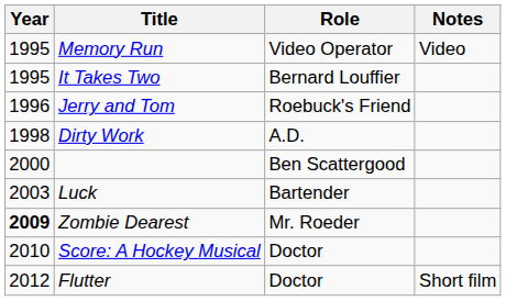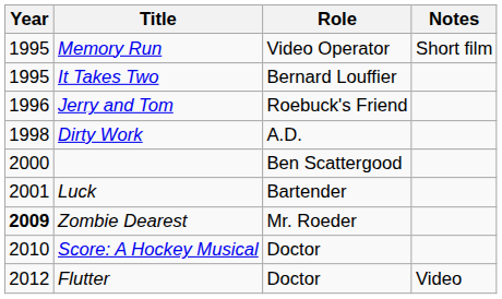 <table class="wikitable sortable">
 <tr>
 <th>Year</th>
 <th>Title</th>
 <th>Role</th>
 <th class="unsortable">Notes</th>
 </tr>
 <tr>
 <td>1995</td>
 <td><em><a href='#'>Memory Run</a></em></td>
 <td>Video Operator</td>
-<td>Video</td>
+<td>Short film</td>
 </tr>
 <tr>
 <td>1995</td>
 <td><em><a href='#'>It Takes Two</a></em></td>
 <td>Bernard Louffier</td>
 <td></td>
 </tr>
 <tr>
 <td>1996</td>
 <td><em><a href='#'>Jerry and Tom</a></em></td>
 <td>Roebuck's Friend</td>
 <td></td>
 </tr>
 <tr>
 <td>1998</td>
 <td><em><a href='#'>Dirty Work</a></em></td>
 <td>A.D.</td>
 <td></td>
 </tr>
 <tr>
 <td>2000</td>
 <td><em></em></td>
 <td>Ben Scattergood</td>
 <td></td>
 </tr>
 <tr>
-<td>2003</td>
+<td>2001</td>
 <td><em>Luck</em></td>
 <td>Bartender</td>
 <td></td>
 </tr>
 <tr>
 <td><strong>2009</strong></td>
 <td><em>Zombie Dearest</em></td>
 <td>Mr. Roeder</td>
 <td></td>
 </tr>
 <tr>
 <td>2010</td>
 <td><em><a href='#'>Score: A Hockey Musical</a></em></td>
 <td>Doctor</td>
 <td></td>
 </tr>
 <tr>
 <td>2012</td>
 <td><em>Flutter</em></td>
 <td>Doctor</td>
-<td>Short film</td>
+<td>Video</td>
 </tr>
 </table>
